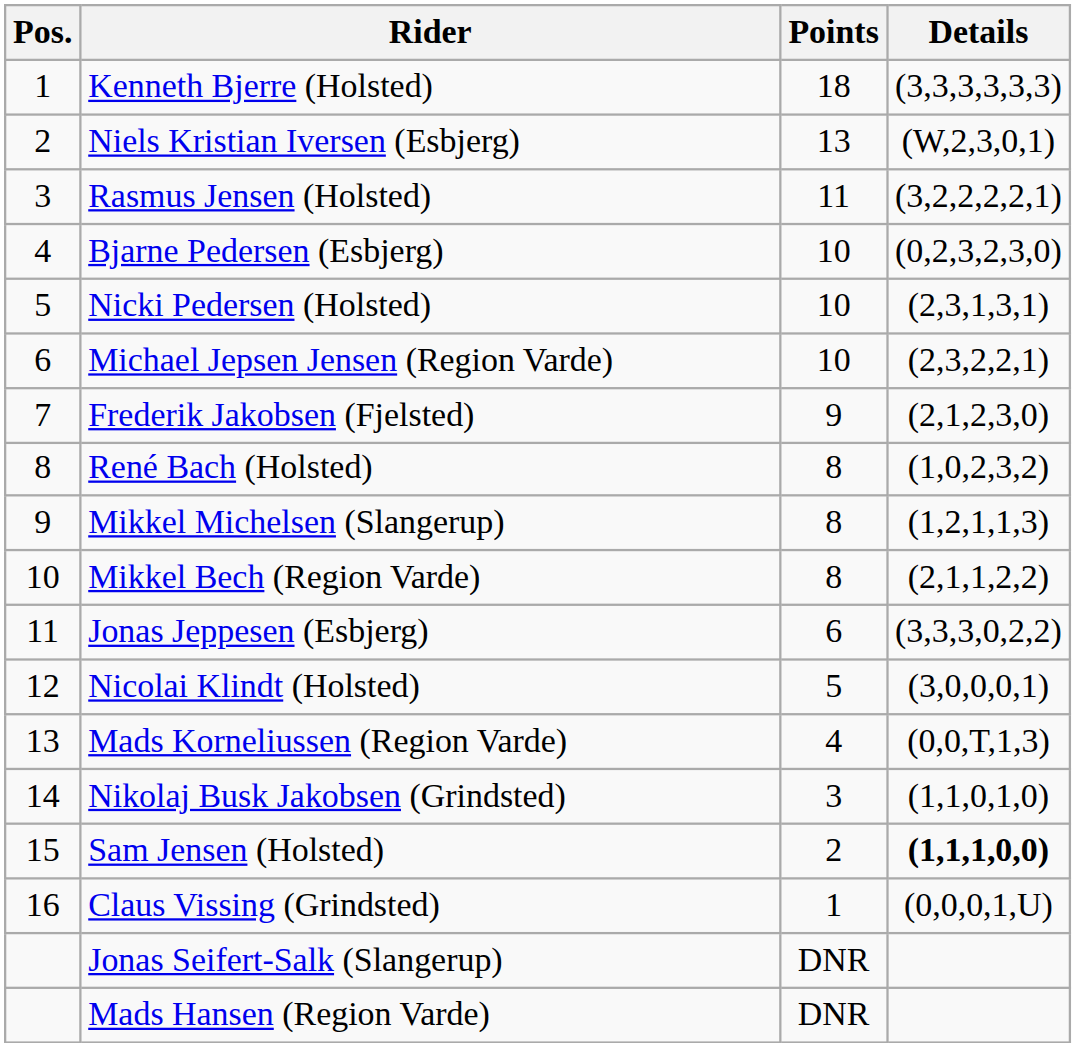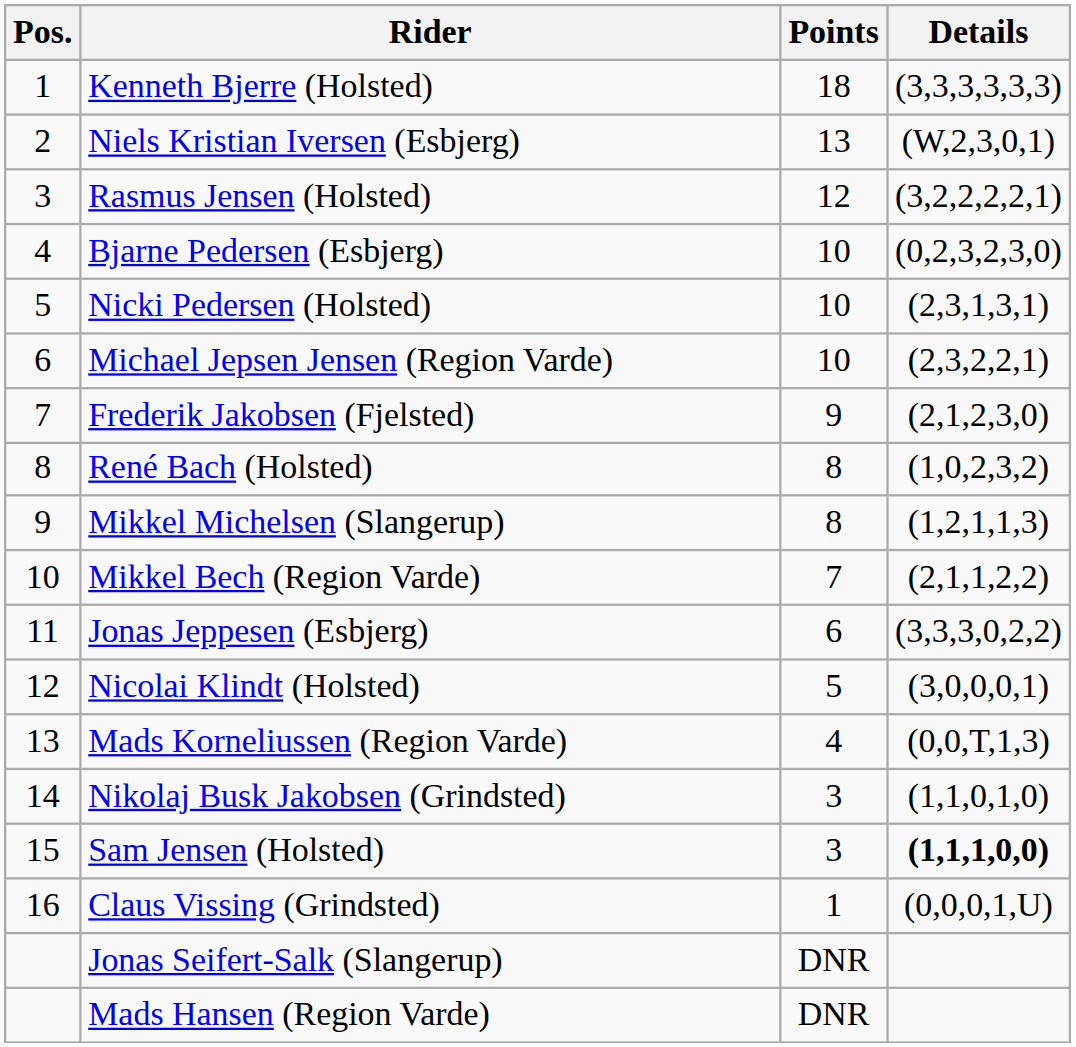 <table class=wikitable style="font-size:93%;">
 <tr>
 <th width=25px>Pos.</th>
 <th width=300px>Rider</th>
 <th width=40px>Points</th>
 <th width=70px>Details</th>
 </tr>
 <tr align=center>
 <td>1</td>
 <td align=left><a href='#'>Kenneth Bjerre</a> (Holsted)</td>
 <td>18</td>
 <td>(3,3,3,3,3,3)</td>
 </tr>
 <tr align=center>
 <td>2</td>
 <td align=left><a href='#'>Niels Kristian Iversen</a> (Esbjerg)</td>
 <td>13</td>
 <td>(W,2,3,0,1)</td>
 </tr>
 <tr align=center>
 <td>3</td>
 <td align=left><a href='#'>Rasmus Jensen</a> (Holsted)</td>
-<td>11</td>
+<td>12</td>
 <td>(3,2,2,2,2,1)</td>
 </tr>
 <tr align=center>
 <td>4</td>
 <td align=left><a href='#'>Bjarne Pedersen</a> (Esbjerg)</td>
 <td>10</td>
 <td>(0,2,3,2,3,0)</td>
 </tr>
 <tr align=center>
 <td>5</td>
 <td align=left><a href='#'>Nicki Pedersen</a> (Holsted)</td>
 <td>10</td>
 <td>(2,3,1,3,1)</td>
 </tr>
 <tr align=center>
 <td>6</td>
 <td align=left><a href='#'>Michael Jepsen Jensen</a> (Region Varde)</td>
 <td>10</td>
 <td>(2,3,2,2,1)</td>
 </tr>
 <tr align=center>
 <td>7</td>
 <td align=left><a href='#'>Frederik Jakobsen</a> (Fjelsted)</td>
 <td>9</td>
 <td>(2,1,2,3,0)</td>
 </tr>
 <tr align=center>
 <td>8</td>
 <td align=left><a href='#'>René Bach</a> (Holsted)</td>
 <td>8</td>
 <td>(1,0,2,3,2)</td>
 </tr>
 <tr align=center>
 <td>9</td>
 <td align=left><a href='#'>Mikkel Michelsen</a> (Slangerup)</td>
 <td>8</td>
 <td>(1,2,1,1,3)</td>
 </tr>
 <tr align=center>
 <td>10</td>
 <td align=left><a href='#'>Mikkel Bech</a> (Region Varde)</td>
-<td>8</td>
+<td>7</td>
 <td>(2,1,1,2,2)</td>
 </tr>
 <tr align=center>
 <td>11</td>
 <td align=left><a href='#'>Jonas Jeppesen</a> (Esbjerg)</td>
 <td>6</td>
 <td>(3,3,3,0,2,2)</td>
 </tr>
 <tr align=center>
 <td>12</td>
 <td align=left><a href='#'>Nicolai Klindt</a> (Holsted)</td>
 <td>5</td>
 <td>(3,0,0,0,1)</td>
 </tr>
 <tr align=center>
 <td>13</td>
 <td align=left><a href='#'>Mads Korneliussen</a> (Region Varde)</td>
 <td>4</td>
 <td>(0,0,T,1,3)</td>
 </tr>
 <tr align=center>
 <td>14</td>
 <td align=left><a href='#'>Nikolaj Busk Jakobsen</a> (Grindsted)</td>
 <td>3</td>
 <td>(1,1,0,1,0)</td>
 </tr>
 <tr align=center>
 <td>15</td>
 <td align=left><a href='#'>Sam Jensen</a> (Holsted)</td>
-<td>2</td>
+<td>3</td>
 <td><strong>(1,1,1,0,0)</strong></td>
 </tr>
 <tr align=center>
 <td>16</td>
 <td align=left><a href='#'>Claus Vissing</a> (Grindsted)</td>
 <td>1</td>
 <td>(0,0,0,1,U)</td>
 </tr>
 <tr align=center>
 <td></td>
 <td align=left><a href='#'>Jonas Seifert-Salk</a> (Slangerup)</td>
 <td>DNR</td>
 <td></td>
 </tr>
 <tr align=center>
 <td></td>
 <td align=left><a href='#'>Mads Hansen</a> (Region Varde)</td>
 <td>DNR</td>
 <td></td>
 </tr>
 </table>
